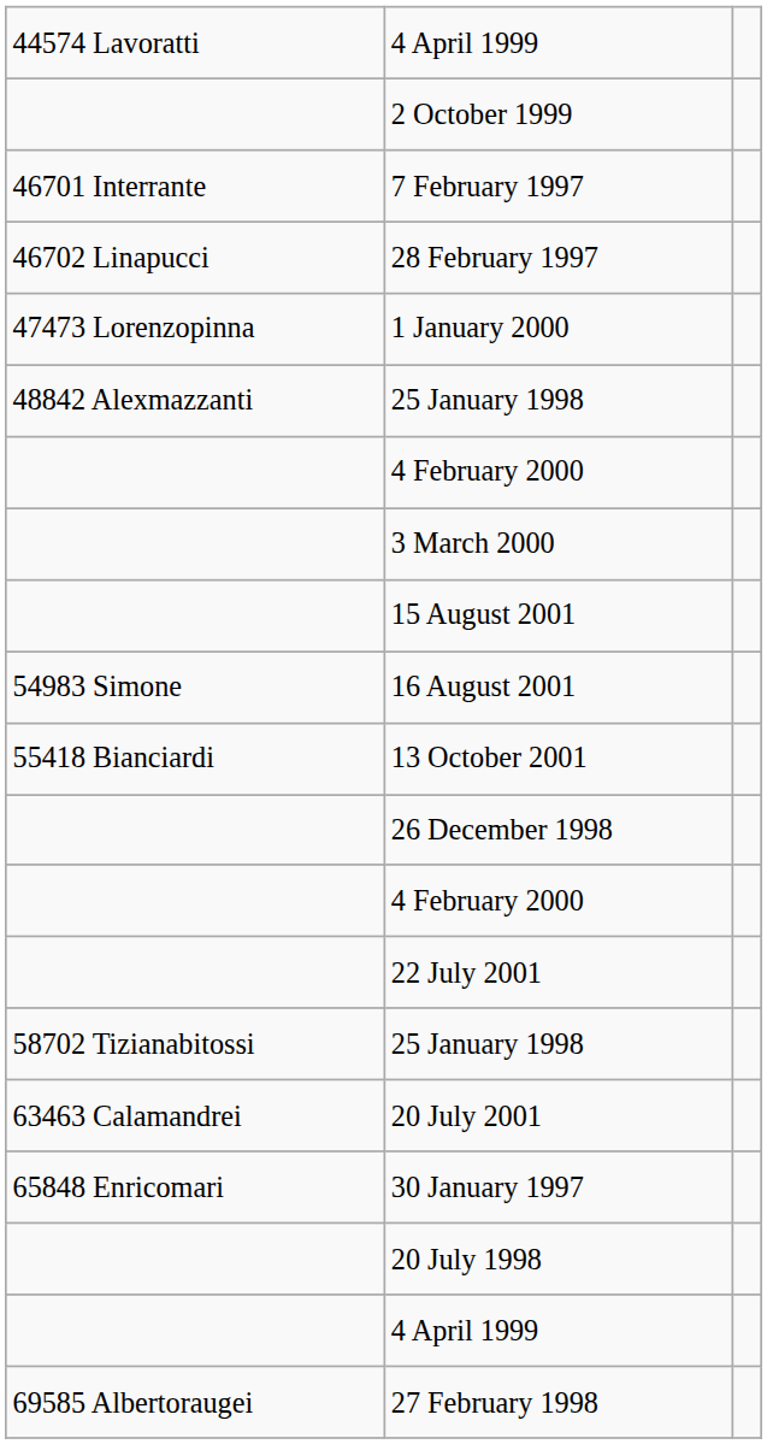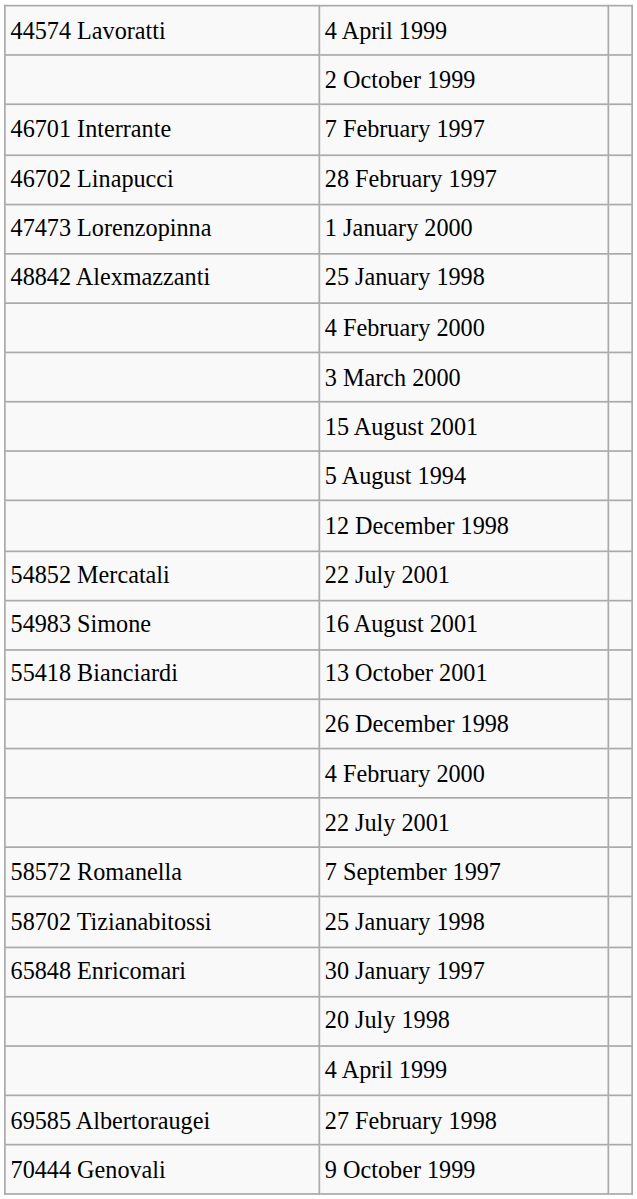 <table class="wikitable" style="font-size: 89%; float: left; width: 26em; margin-right: 1em; height: 700px">
 <tr>
 <td>44574 Lavoratti</td>
 <td>4 April 1999</td>
 <td> </td>
 </tr>
 <tr>
 <td></td>
 <td>2 October 1999</td>
 <td> </td>
 </tr>
 <tr>
 <td>46701 Interrante</td>
 <td>7 February 1997</td>
 <td> </td>
 </tr>
 <tr>
 <td>46702 Linapucci</td>
 <td>28 February 1997</td>
 <td> </td>
 </tr>
 <tr>
 <td>47473 Lorenzopinna</td>
 <td>1 January 2000</td>
 <td> </td>
 </tr>
 <tr>
 <td>48842 Alexmazzanti</td>
 <td>25 January 1998</td>
 <td> </td>
 </tr>
 <tr>
 <td></td>
 <td>4 February 2000</td>
 <td> </td>
 </tr>
 <tr>
 <td></td>
 <td>3 March 2000</td>
 <td> </td>
 </tr>
 <tr>
 <td></td>
 <td>15 August 2001</td>
 <td> </td>
 </tr>
 <tr>
+<td></td>
+<td>5 August 1994</td>
+<td> </td>
+</tr>
+<tr>
+<td></td>
+<td>12 December 1998</td>
+<td> </td>
+</tr>
+<tr>
+<td>54852 Mercatali</td>
+<td>22 July 2001</td>
+<td> </td>
+</tr>
+<tr>
 <td>54983 Simone</td>
 <td>16 August 2001</td>
 <td> </td>
 </tr>
 <tr>
 <td>55418 Bianciardi</td>
 <td>13 October 2001</td>
 <td> </td>
 </tr>
 <tr>
 <td></td>
 <td>26 December 1998</td>
 <td> </td>
 </tr>
 <tr>
 <td></td>
 <td>4 February 2000</td>
 <td> </td>
 </tr>
 <tr>
 <td></td>
 <td>22 July 2001</td>
 <td> </td>
 </tr>
 <tr>
-<td>58702 Tizianabitossi</td>
-<td>25 January 1998</td>
+<td>58572 Romanella</td>
+<td>7 September 1997</td>
 <td> </td>
 </tr>
 <tr>
-<td>63463 Calamandrei</td>
-<td>20 July 2001</td>
+<td>58702 Tizianabitossi</td>
+<td>25 January 1998</td>
 <td> </td>
 </tr>
 <tr>
 <td>65848 Enricomari</td>
 <td>30 January 1997</td>
 <td></td>
 </tr>
 <tr>
 <td></td>
 <td>20 July 1998</td>
 <td> </td>
 </tr>
 <tr>
 <td></td>
 <td>4 April 1999</td>
 <td> </td>
 </tr>
 <tr>
 <td>69585 Albertoraugei</td>
 <td>27 February 1998</td>
 <td> </td>
 </tr>
+<tr>
+<td>70444 Genovali</td>
+<td>9 October 1999</td>
+<td> </td>
+</tr>
 </table>
